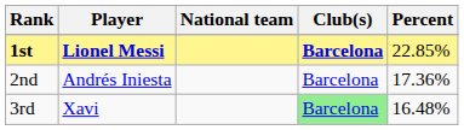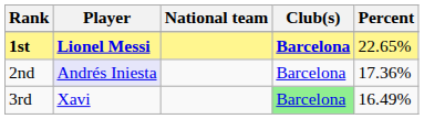 <table class="wikitable">
 <tr>
 <th>Rank</th>
 <th>Player</th>
 <th>National team</th>
 <th>Club(s)</th>
 <th>Percent</th>
 </tr>
 <tr>
 </tr>
 <tr bgcolor="#FFF68F">
 <td><strong>1st</strong></td>
 <td><strong><a href='#'>Lionel Messi</a></strong></td>
 <td><strong></strong></td>
 <td> <strong><a href='#'>Barcelona</a></strong></td>
-<td>22.85%</td>
+<td>22.65%</td>
 </tr>
 <tr>
 <td>2nd</td>
-<td><a href='#'>Andrés Iniesta</a></td>
+<td style="background: lavender;"><a href='#'>Andrés Iniesta</a></td>
 <td></td>
 <td> <a href='#'>Barcelona</a></td>
 <td>17.36%</td>
 </tr>
 <tr>
 <td>3rd</td>
 <td><a href='#'>Xavi</a></td>
 <td></td>
 <td style="background: lightgreen;"> <a href='#'>Barcelona</a></td>
-<td>16.48%</td>
+<td>16.49%</td>
 </tr>
 </table>
